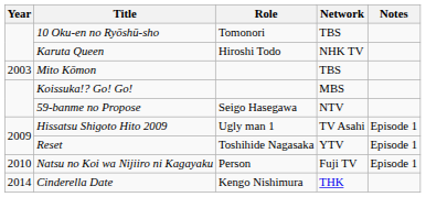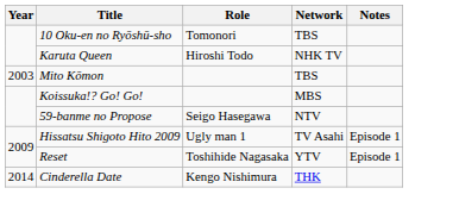 <table class="wikitable">
 <tr>
 <th>Year</th>
 <th>Title</th>
 <th>Role</th>
 <th>Network</th>
 <th>Notes</th>
 </tr>
 <tr>
 <td rowspan="2"></td>
 <td><em>10 Oku-en no Ryōshū-sho</em></td>
 <td>Tomonori</td>
 <td>TBS</td>
 <td></td>
 </tr>
 <tr>
 <td><em>Karuta Queen</em></td>
 <td>Hiroshi Todo</td>
 <td>NHK TV</td>
 <td></td>
 </tr>
 <tr>
 <td>2003</td>
 <td><em>Mito Kōmon</em></td>
 <td></td>
 <td>TBS</td>
 <td></td>
 </tr>
 <tr>
 <td rowspan="2"></td>
 <td><em>Koissuka!? Go! Go!</em></td>
 <td></td>
 <td>MBS</td>
 <td></td>
 </tr>
 <tr>
 <td><em>59-banme no Propose</em></td>
 <td>Seigo Hasegawa</td>
 <td>NTV</td>
 <td></td>
 </tr>
 <tr>
 <td rowspan="2">2009</td>
 <td><em>Hissatsu Shigoto Hito 2009</em></td>
 <td>Ugly man 1</td>
 <td>TV Asahi</td>
 <td>Episode 1</td>
 </tr>
 <tr>
 <td><em>Reset</em></td>
 <td>Toshihide Nagasaka</td>
 <td>YTV</td>
 <td>Episode 1</td>
 </tr>
 <tr>
-<td>2010</td>
-<td><em>Natsu no Koi wa Nijiiro ni Kagayaku</em></td>
-<td>Person</td>
-<td>Fuji TV</td>
-<td>Episode 1</td>
-</tr>
-<tr>
 <td>2014</td>
 <td><em>Cinderella Date</em></td>
 <td>Kengo Nishimura</td>
 <td><a href='#'>THK</a></td>
 <td></td>
 </tr>
 </table>
